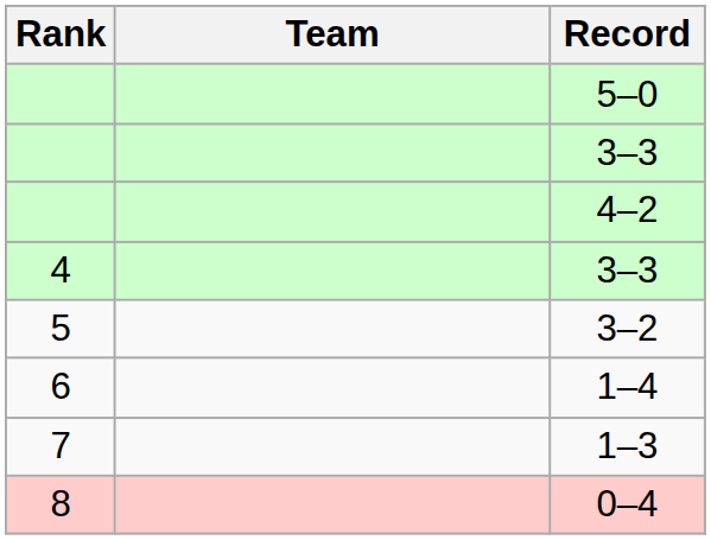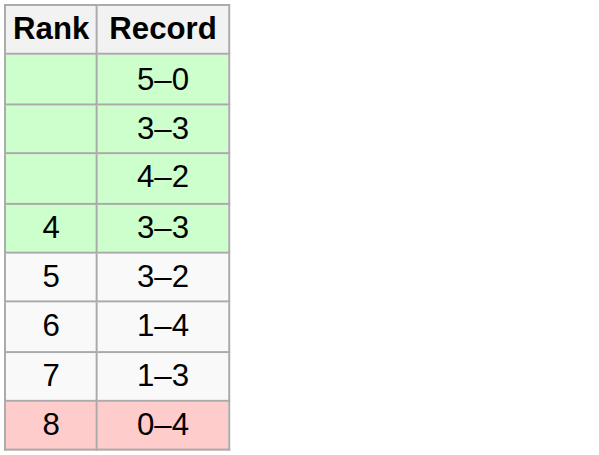 <table class="wikitable" style="text-align: center;">
 <tr>
 <th width=40>Rank</th>
-<th width=180>Team</th>
 <th width=60>Record</th>
 </tr>
 <tr bgcolor=ccffcc>
 <td></td>
-<td align=left></td>
 <td>5–0</td>
 </tr>
 <tr bgcolor=ccffcc>
 <td></td>
-<td align=left></td>
 <td>3–3</td>
 </tr>
 <tr bgcolor=ccffcc>
 <td></td>
-<td align=left></td>
 <td>4–2</td>
 </tr>
 <tr bgcolor=ccffcc>
 <td>4</td>
-<td align=left></td>
 <td>3–3</td>
 </tr>
 <tr>
 <td>5</td>
-<td align=left></td>
 <td>3–2</td>
 </tr>
 <tr>
 <td>6</td>
-<td align=left></td>
 <td>1–4</td>
 </tr>
 <tr>
 <td>7</td>
-<td align=left></td>
 <td>1–3</td>
 </tr>
 <tr bgcolor=ffcccc>
 <td>8</td>
-<td align=left></td>
 <td>0–4</td>
 </tr>
 </table>
